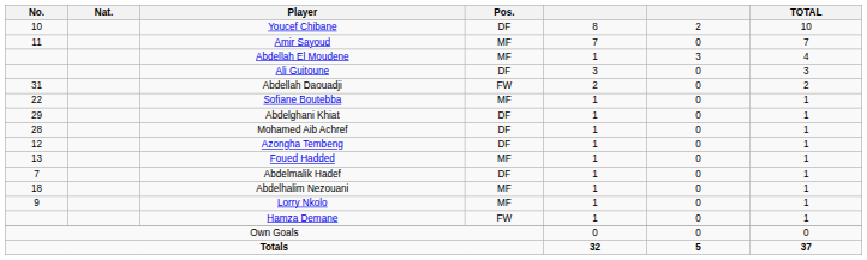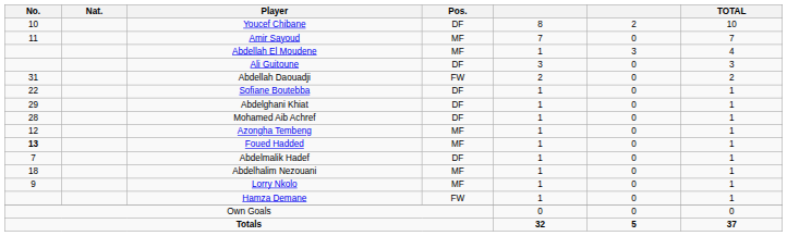 <table class="wikitable sortable alternance" style="font-size:85%; text-align:center; line-height:14px; width:60%;">
 <tr>
 <th width=10>No.</th>
 <th width=10>Nat.</th>
 <th width=140>Player</th>
 <th width=10>Pos.</th>
 <th width=40></th>
 <th width=40></th>
 <th width=10>TOTAL</th>
 </tr>
 <tr>
 <td>10</td>
 <td></td>
 <td><a href='#'>Youcef Chibane</a></td>
 <td>DF</td>
 <td>8</td>
 <td>2</td>
 <td>10</td>
 </tr>
 <tr>
 <td>11</td>
 <td></td>
 <td><a href='#'>Amir Sayoud</a></td>
 <td>MF</td>
 <td>7</td>
 <td>0</td>
 <td>7</td>
 </tr>
 <tr>
 <td></td>
 <td></td>
 <td><a href='#'>Abdellah El Moudene</a></td>
 <td>MF</td>
 <td>1</td>
 <td>3</td>
 <td>4</td>
 </tr>
 <tr>
 <td></td>
 <td></td>
 <td><a href='#'>Ali Guitoune</a></td>
 <td>DF</td>
 <td>3</td>
 <td>0</td>
 <td>3</td>
 </tr>
 <tr>
 <td>31</td>
 <td></td>
 <td>Abdellah Daouadji</td>
 <td>FW</td>
 <td>2</td>
 <td>0</td>
 <td>2</td>
 </tr>
 <tr>
 <td>22</td>
 <td></td>
 <td><a href='#'>Sofiane Boutebba</a></td>
-<td>MF</td>
+<td>DF</td>
 <td>1</td>
 <td>0</td>
 <td>1</td>
 </tr>
 <tr>
 <td>29</td>
 <td></td>
 <td>Abdelghani Khiat</td>
 <td>DF</td>
 <td>1</td>
 <td>0</td>
 <td>1</td>
 </tr>
 <tr>
 <td>28</td>
 <td></td>
 <td>Mohamed Aib Achref</td>
 <td>DF</td>
 <td>1</td>
 <td>0</td>
 <td>1</td>
 </tr>
 <tr>
 <td>12</td>
 <td></td>
 <td><a href='#'>Azongha Tembeng</a></td>
-<td>DF</td>
+<td>MF</td>
 <td>1</td>
 <td>0</td>
 <td>1</td>
 </tr>
 <tr>
-<td>13</td>
+<td><strong>13</strong></td>
 <td></td>
 <td><a href='#'>Foued Hadded</a></td>
 <td>MF</td>
 <td>1</td>
 <td>0</td>
 <td>1</td>
 </tr>
 <tr>
 <td>7</td>
 <td></td>
 <td>Abdelmalik Hadef</td>
 <td>DF</td>
 <td>1</td>
 <td>0</td>
 <td>1</td>
 </tr>
 <tr>
 <td>18</td>
 <td></td>
 <td>Abdelhalim Nezouani</td>
 <td>MF</td>
 <td>1</td>
 <td>0</td>
 <td>1</td>
 </tr>
 <tr>
 <td>9</td>
 <td></td>
 <td><a href='#'>Lorry Nkolo</a></td>
 <td>MF</td>
 <td>1</td>
 <td>0</td>
 <td>1</td>
 </tr>
 <tr>
 <td></td>
 <td></td>
 <td><a href='#'>Hamza Demane</a></td>
 <td>FW</td>
 <td>1</td>
 <td>0</td>
 <td>1</td>
 </tr>
 <tr>
 </tr>
 <tr class="sortbottom">
 <td colspan="4">Own Goals</td>
 <td>0</td>
 <td>0</td>
 <td>0</td>
 </tr>
 <tr class="sortbottom">
 <td colspan="4"><strong>Totals</strong></td>
 <td><strong>32</strong></td>
 <td><strong>5</strong></td>
 <td><strong>37</strong></td>
 </tr>
 </table>
